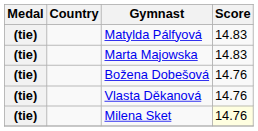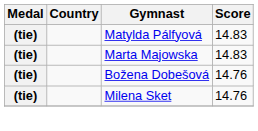 <table class="wikitable">
 <tr>
 <th>Medal</th>
 <th>Country</th>
 <th>Gymnast</th>
 <th>Score</th>
 </tr>
 <tr>
 <th> (tie)</th>
 <td></td>
 <td><a href='#'>Matylda Pálfyová</a></td>
 <td>14.83</td>
 </tr>
 <tr>
 <th> (tie)</th>
 <td></td>
 <td><a href='#'>Marta Majowska</a></td>
 <td>14.83</td>
 </tr>
 <tr>
 <th> (tie)</th>
 <td></td>
 <td><a href='#'>Božena Dobešová</a></td>
 <td>14.76</td>
 </tr>
 <tr>
 <th> (tie)</th>
 <td></td>
-<td><a href='#'>Vlasta Děkanová</a></td>
+<td><a href='#'>Milena Sket</a></td>
 <td>14.76</td>
-</tr>
-<tr>
-<th> (tie)</th>
-<td></td>
-<td><a href='#'>Milena Sket</a></td>
-<td style="background: lightyellow;">14.76</td>
 </tr>
 <tr>
 </tr>
 </table>
